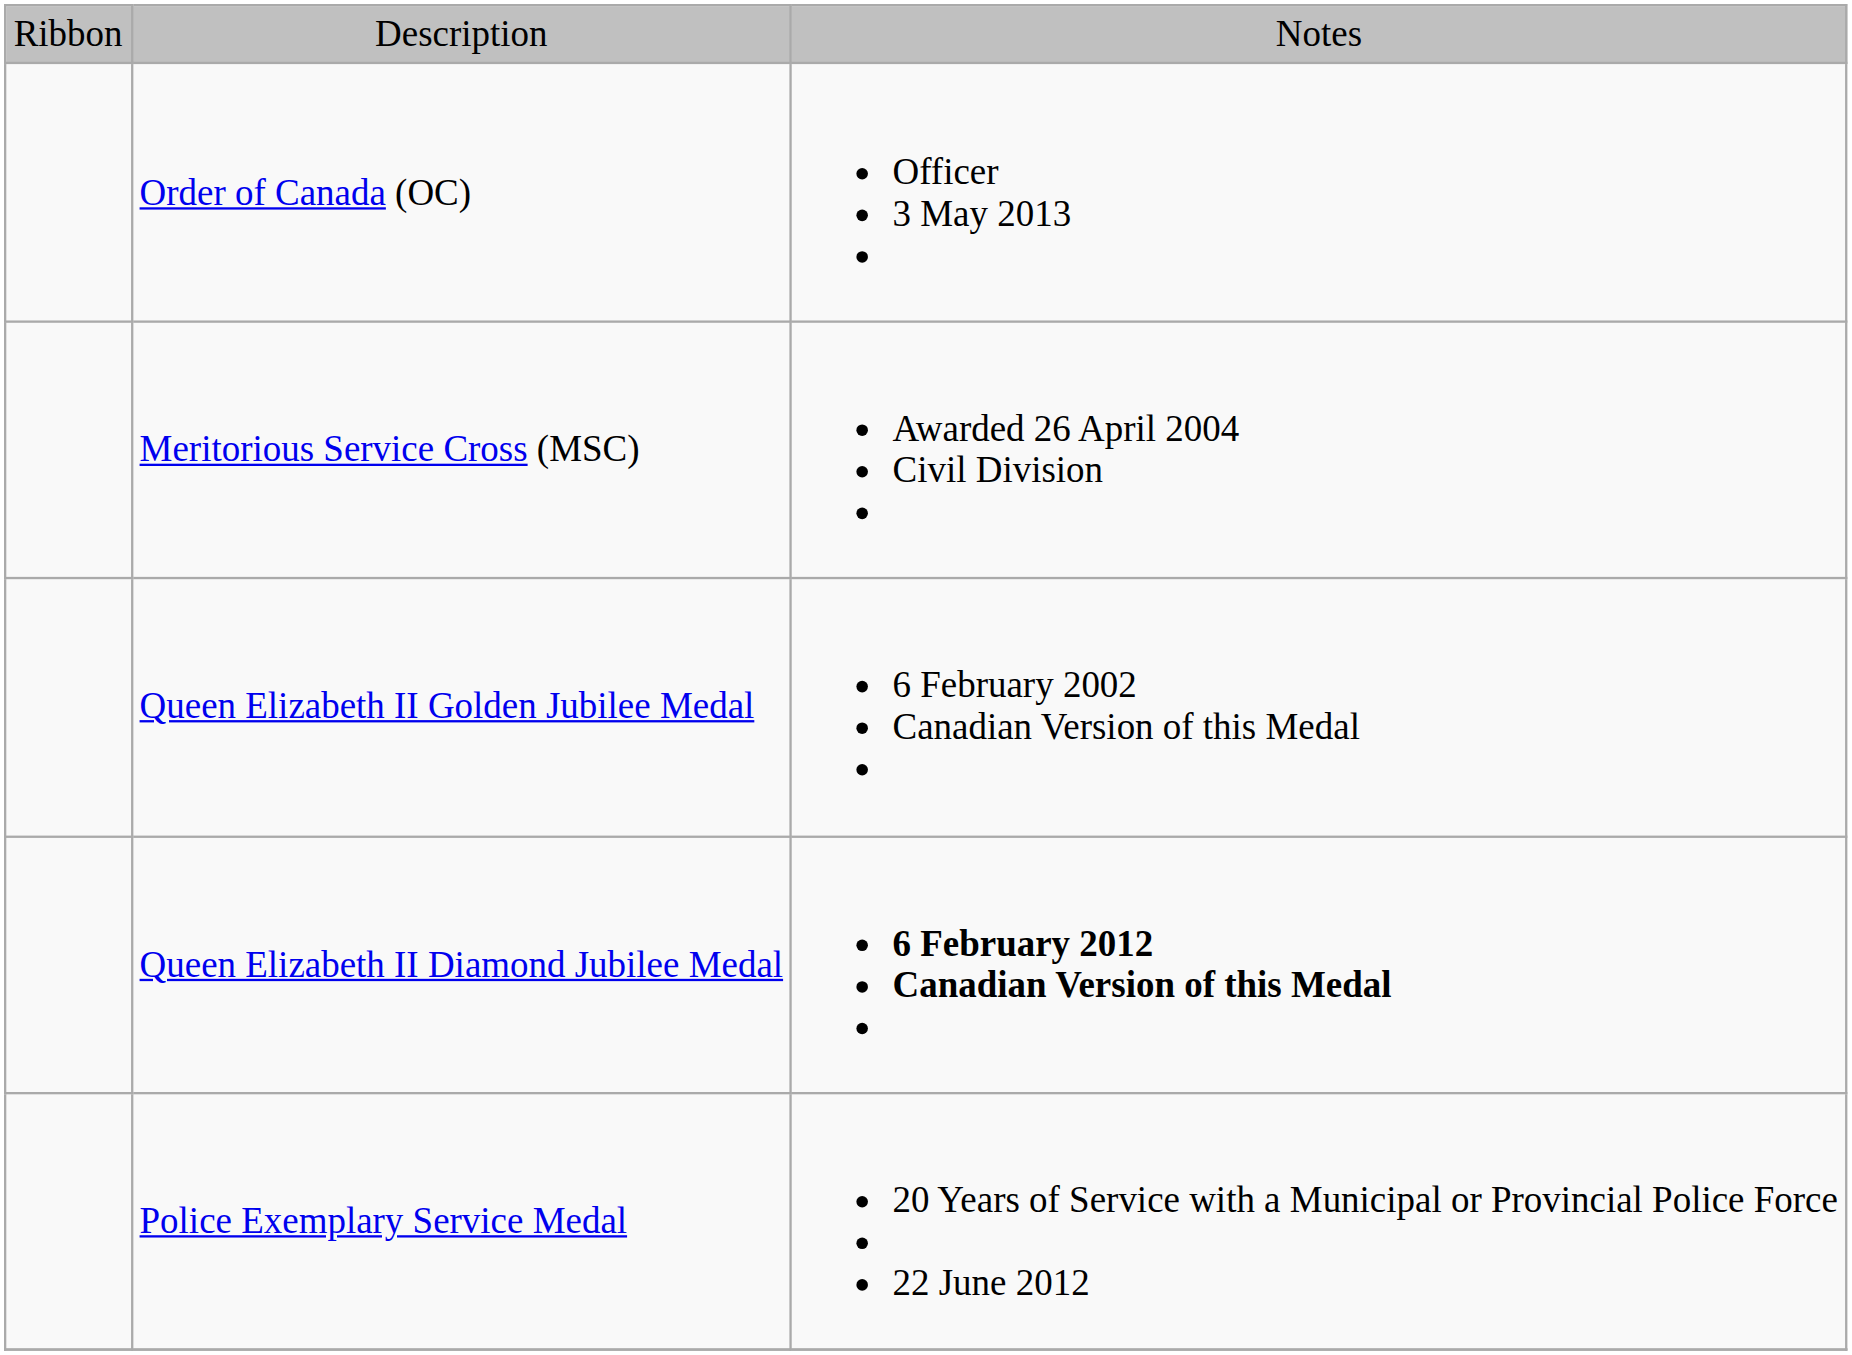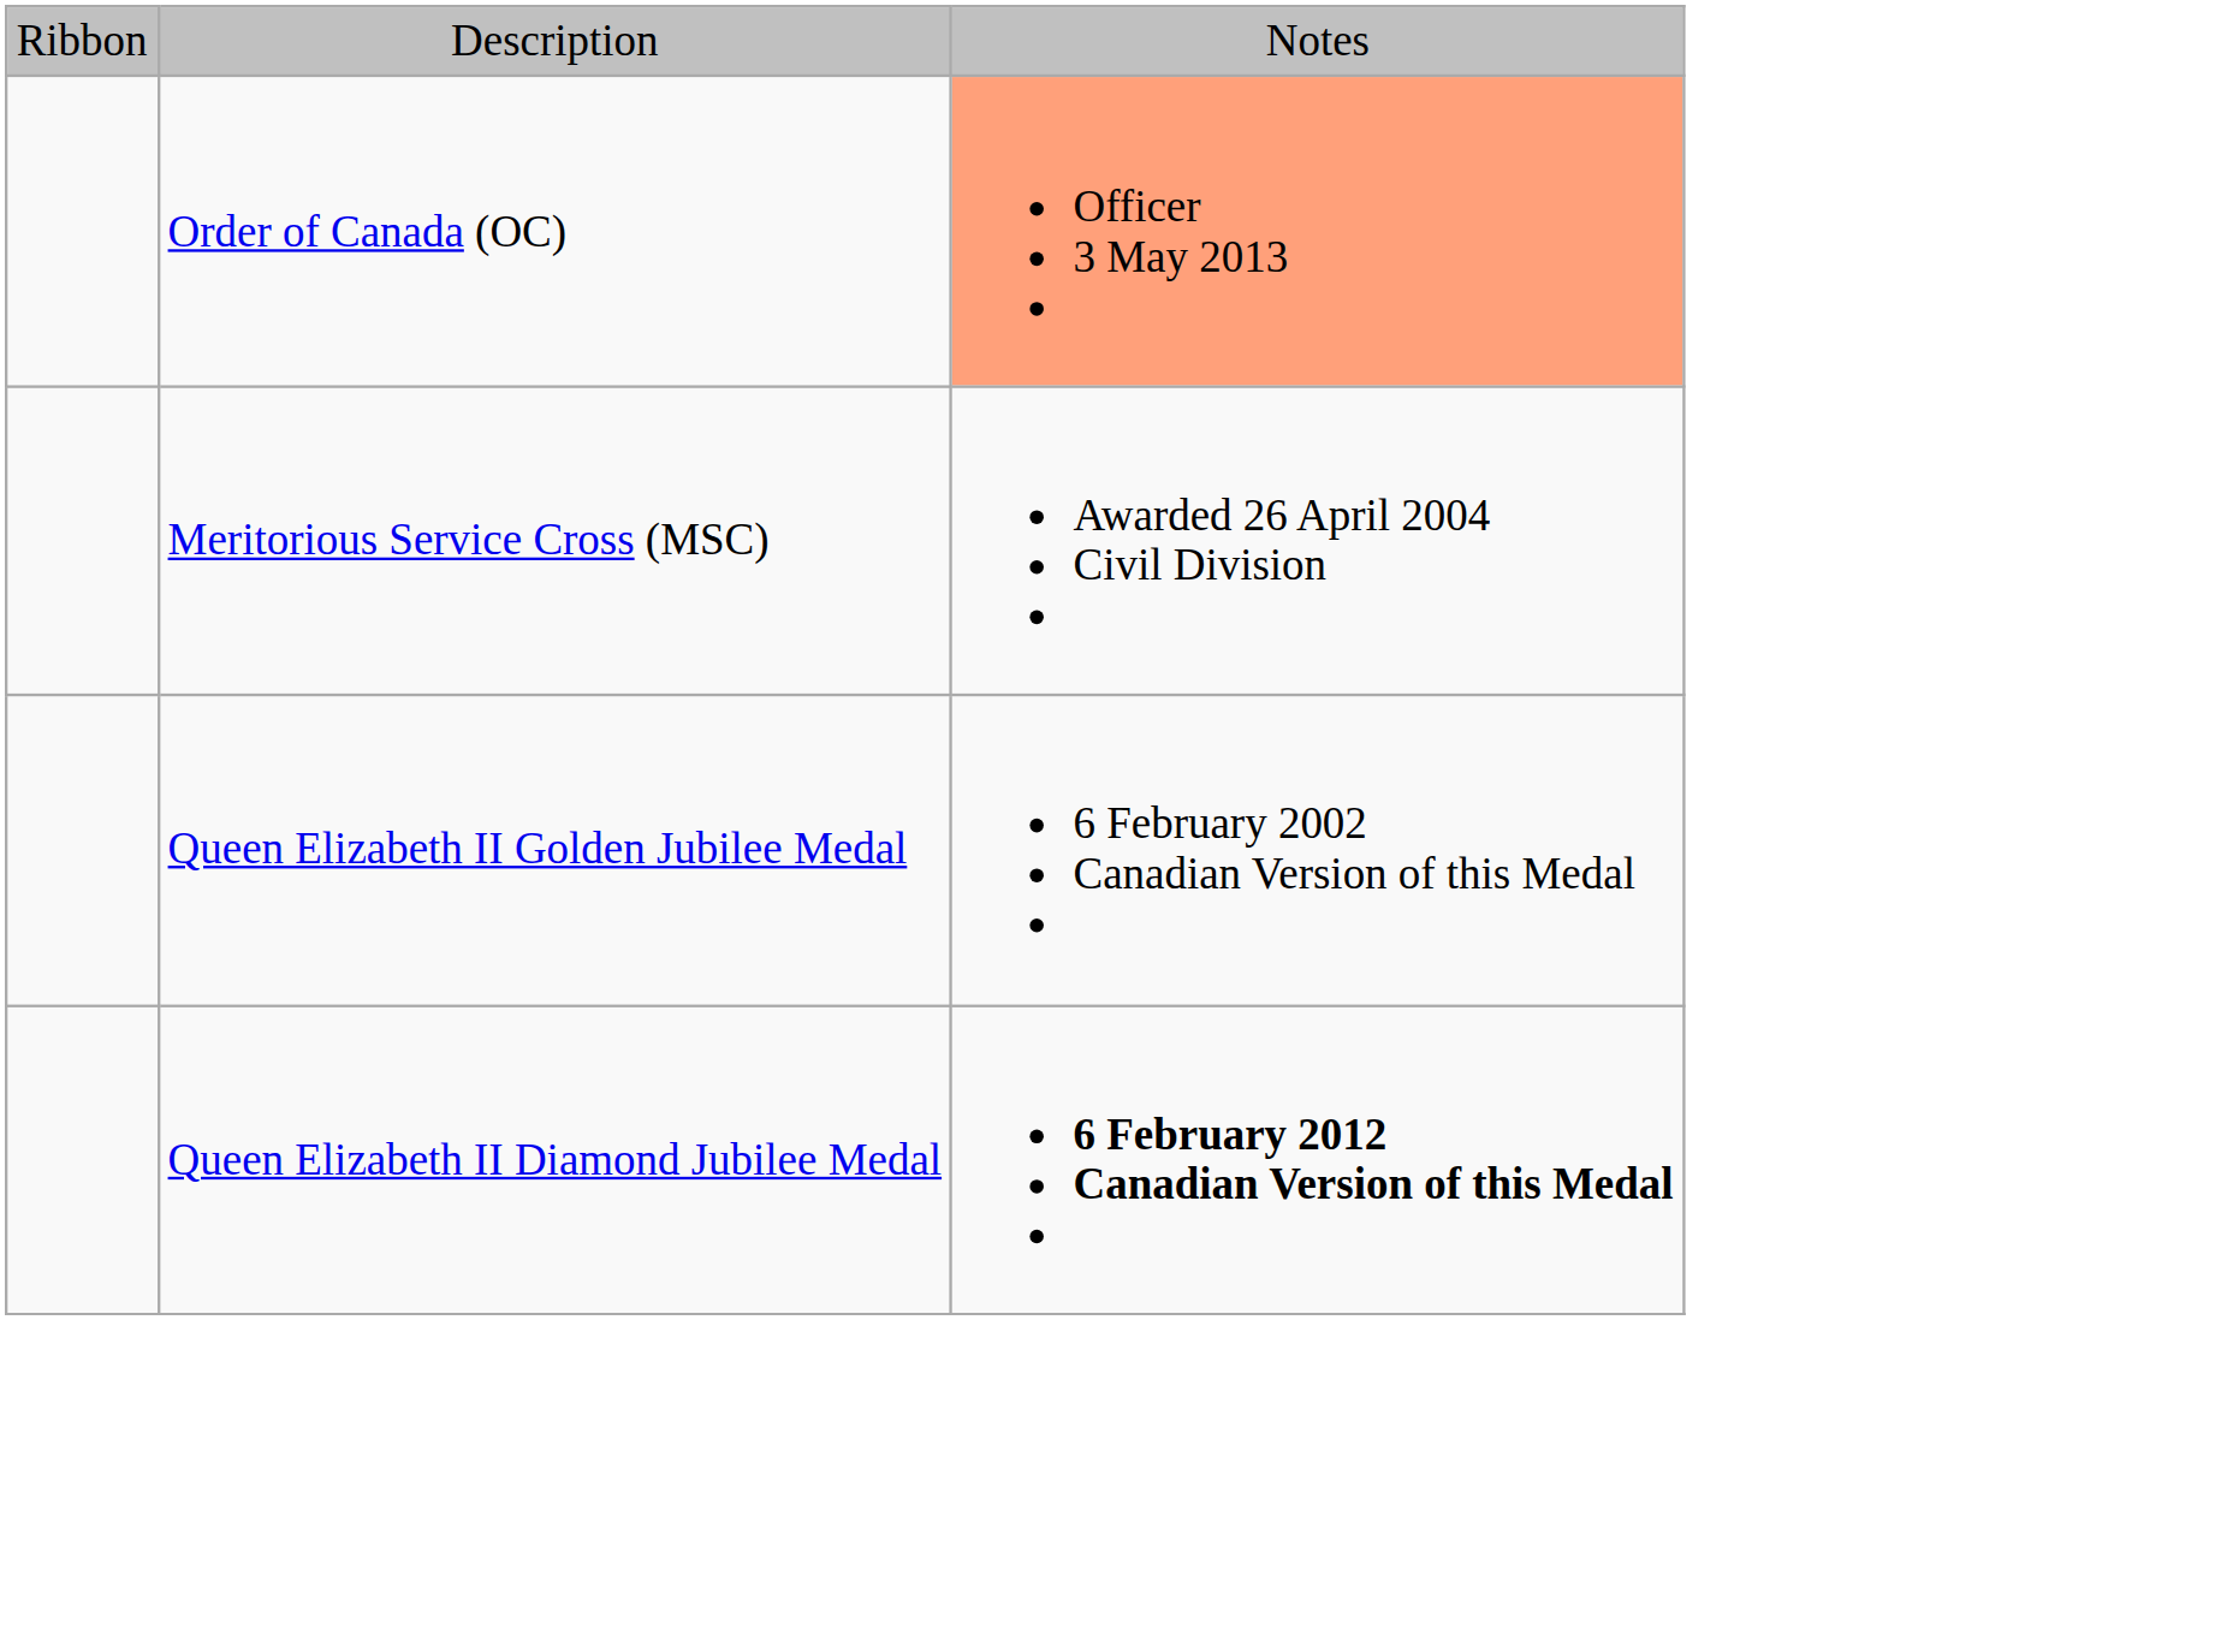 <table class="wikitable">
 <tr style="background:silver; text-align:center;">
 <td>Ribbon</td>
 <td>Description</td>
 <td>Notes</td>
 </tr>
 <tr>
 <td></td>
 <td><a href='#'>Order of Canada</a> (OC)</td>
-<td><br><ul><li>Officer</li><li>3 May 2013</li><li></li></ul></td>
+<td style="background: lightsalmon;"><br><ul><li>Officer</li><li>3 May 2013</li><li></li></ul></td>
 </tr>
 <tr>
 <td></td>
 <td><a href='#'>Meritorious Service Cross</a> (MSC)</td>
 <td><br><ul><li>Awarded 26 April 2004</li><li>Civil Division</li><li></li></ul></td>
 </tr>
 <tr>
 <td></td>
 <td><a href='#'>Queen Elizabeth II Golden Jubilee Medal</a></td>
 <td><br><ul><li>6 February 2002</li><li>Canadian Version of this Medal</li><li></li></ul></td>
 </tr>
 <tr>
 <td></td>
 <td><a href='#'>Queen Elizabeth II Diamond Jubilee Medal</a></td>
 <td><strong><br><ul><li>6 February 2012</li><li>Canadian Version of this Medal</li><li></li></ul></strong></td>
 </tr>
 <tr>
-<td></td>
-<td><a href='#'>Police Exemplary Service Medal</a></td>
-<td><br><ul><li>20 Years of Service with a Municipal or Provincial Police Force</li><li></li><li>22 June 2012</li></ul></td>
-</tr>
-<tr>
 </tr>
 </table>
